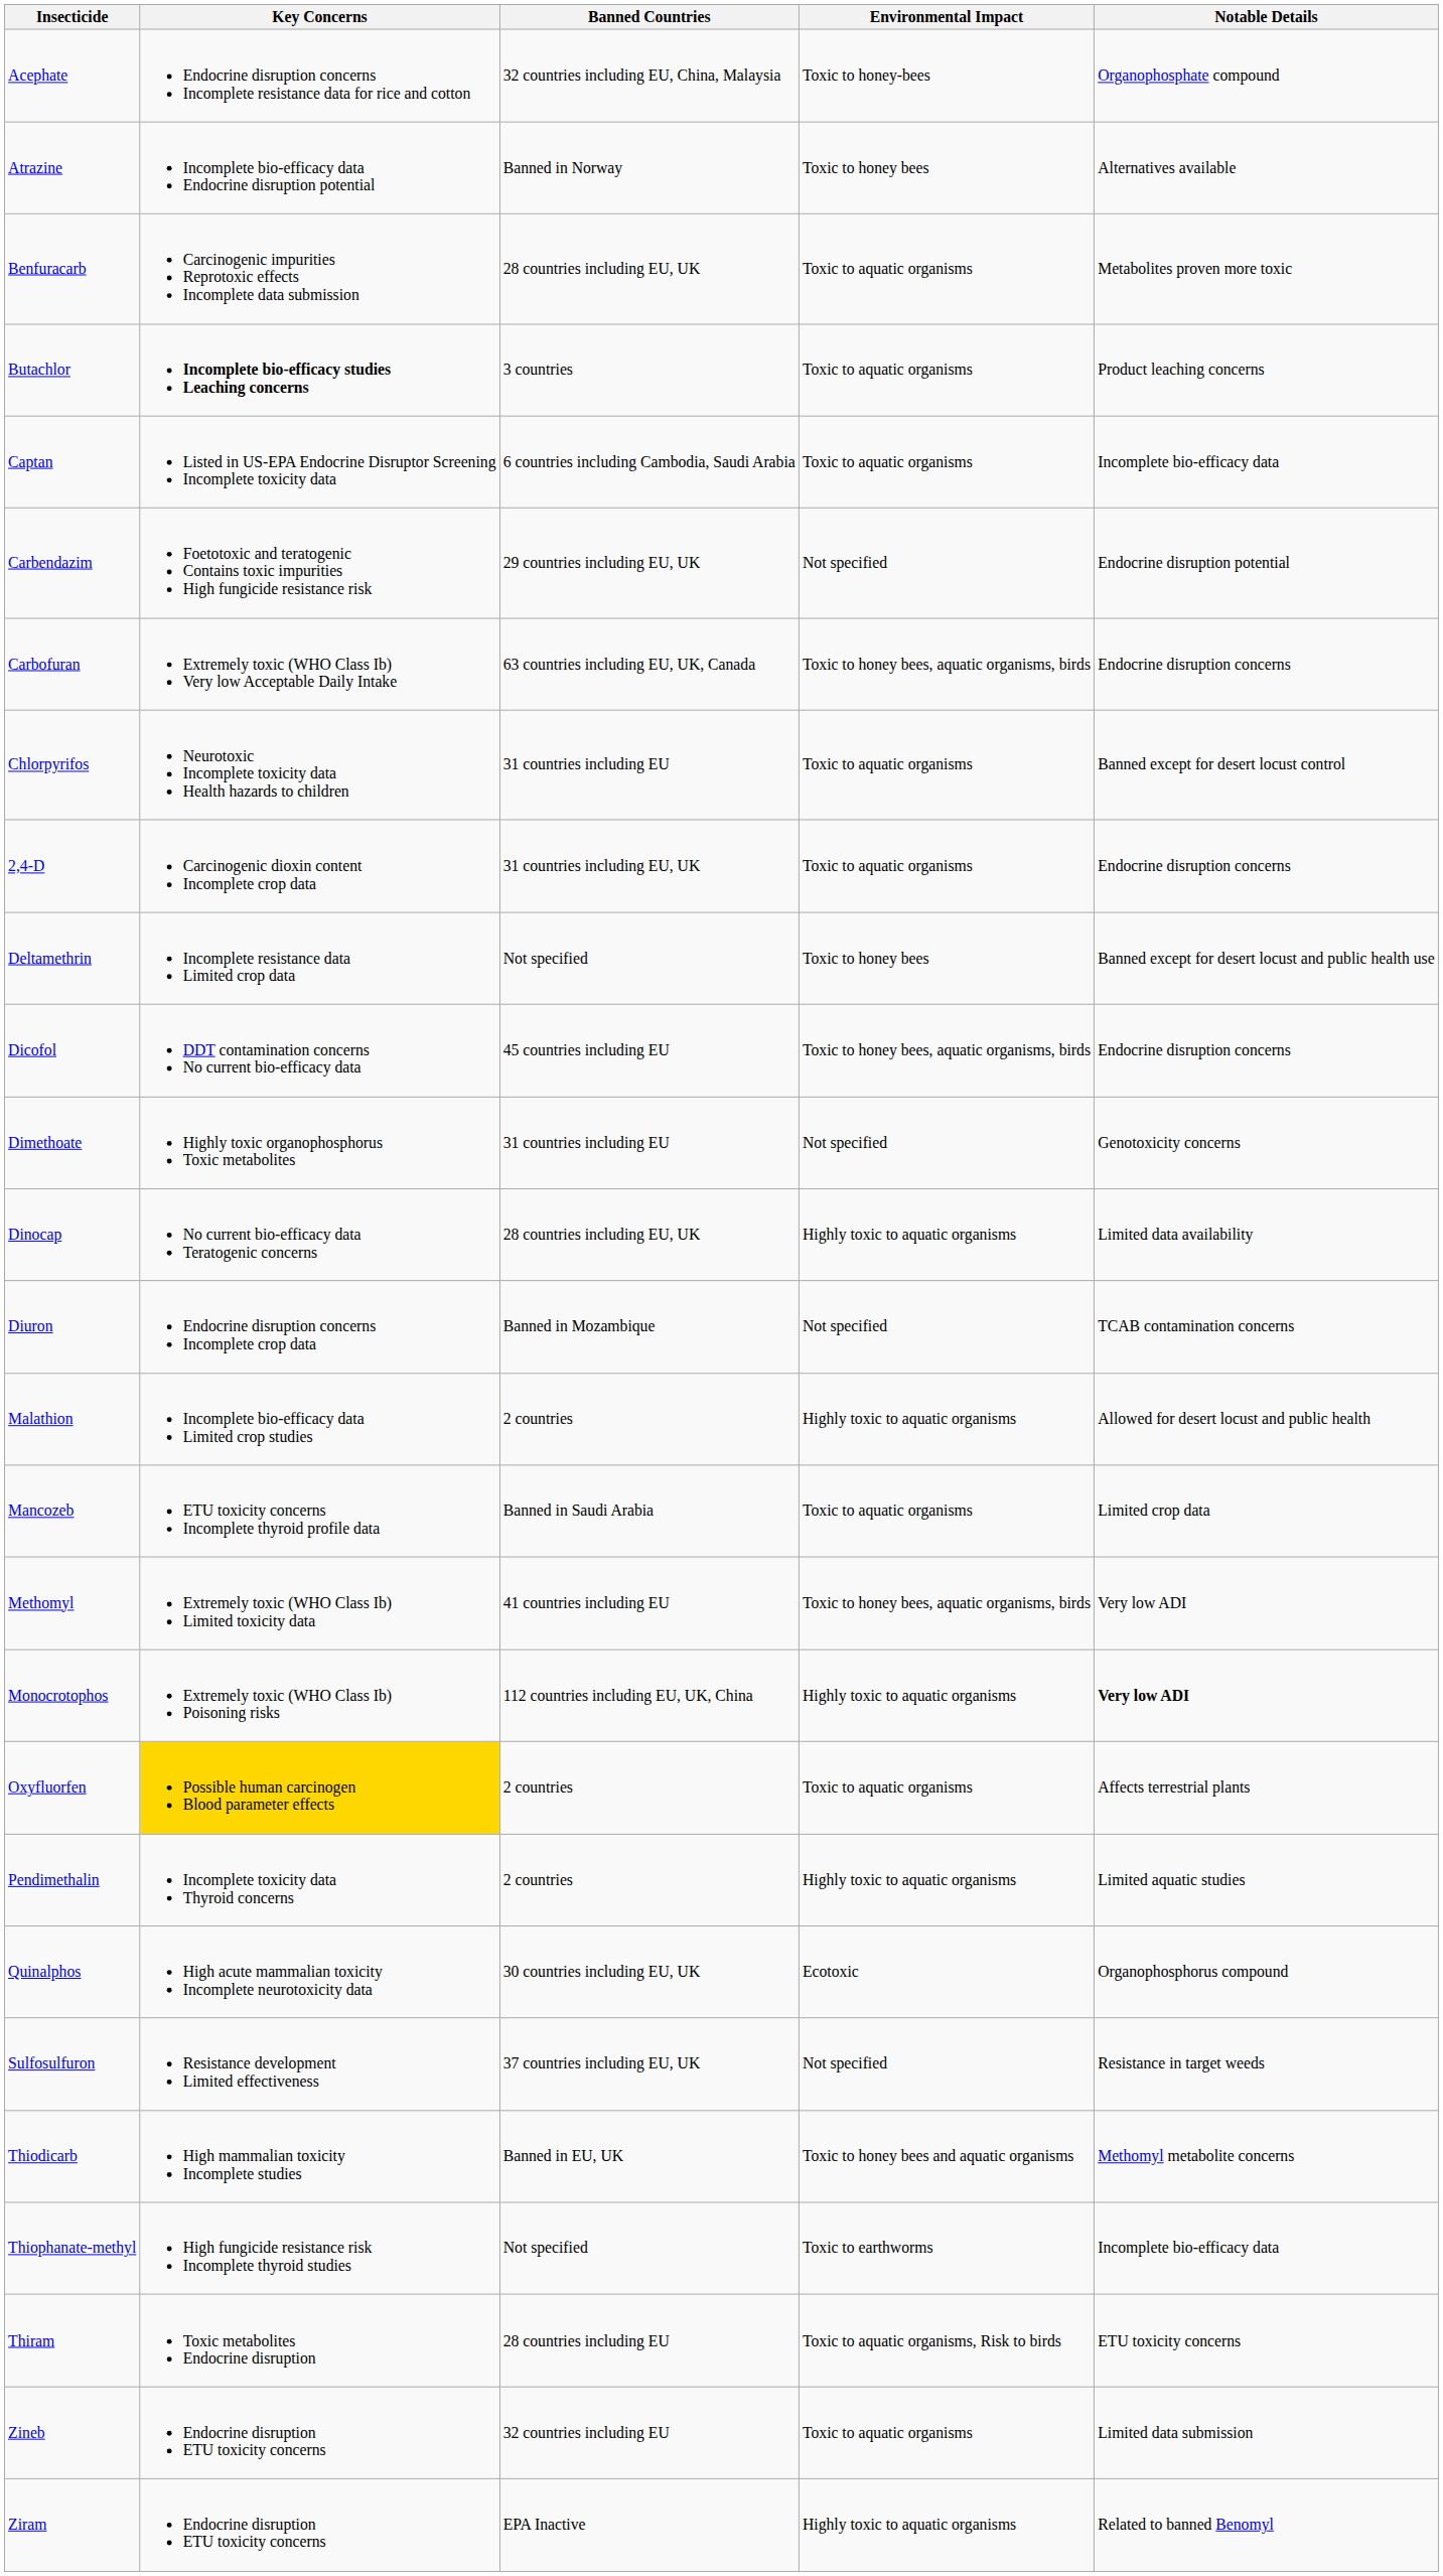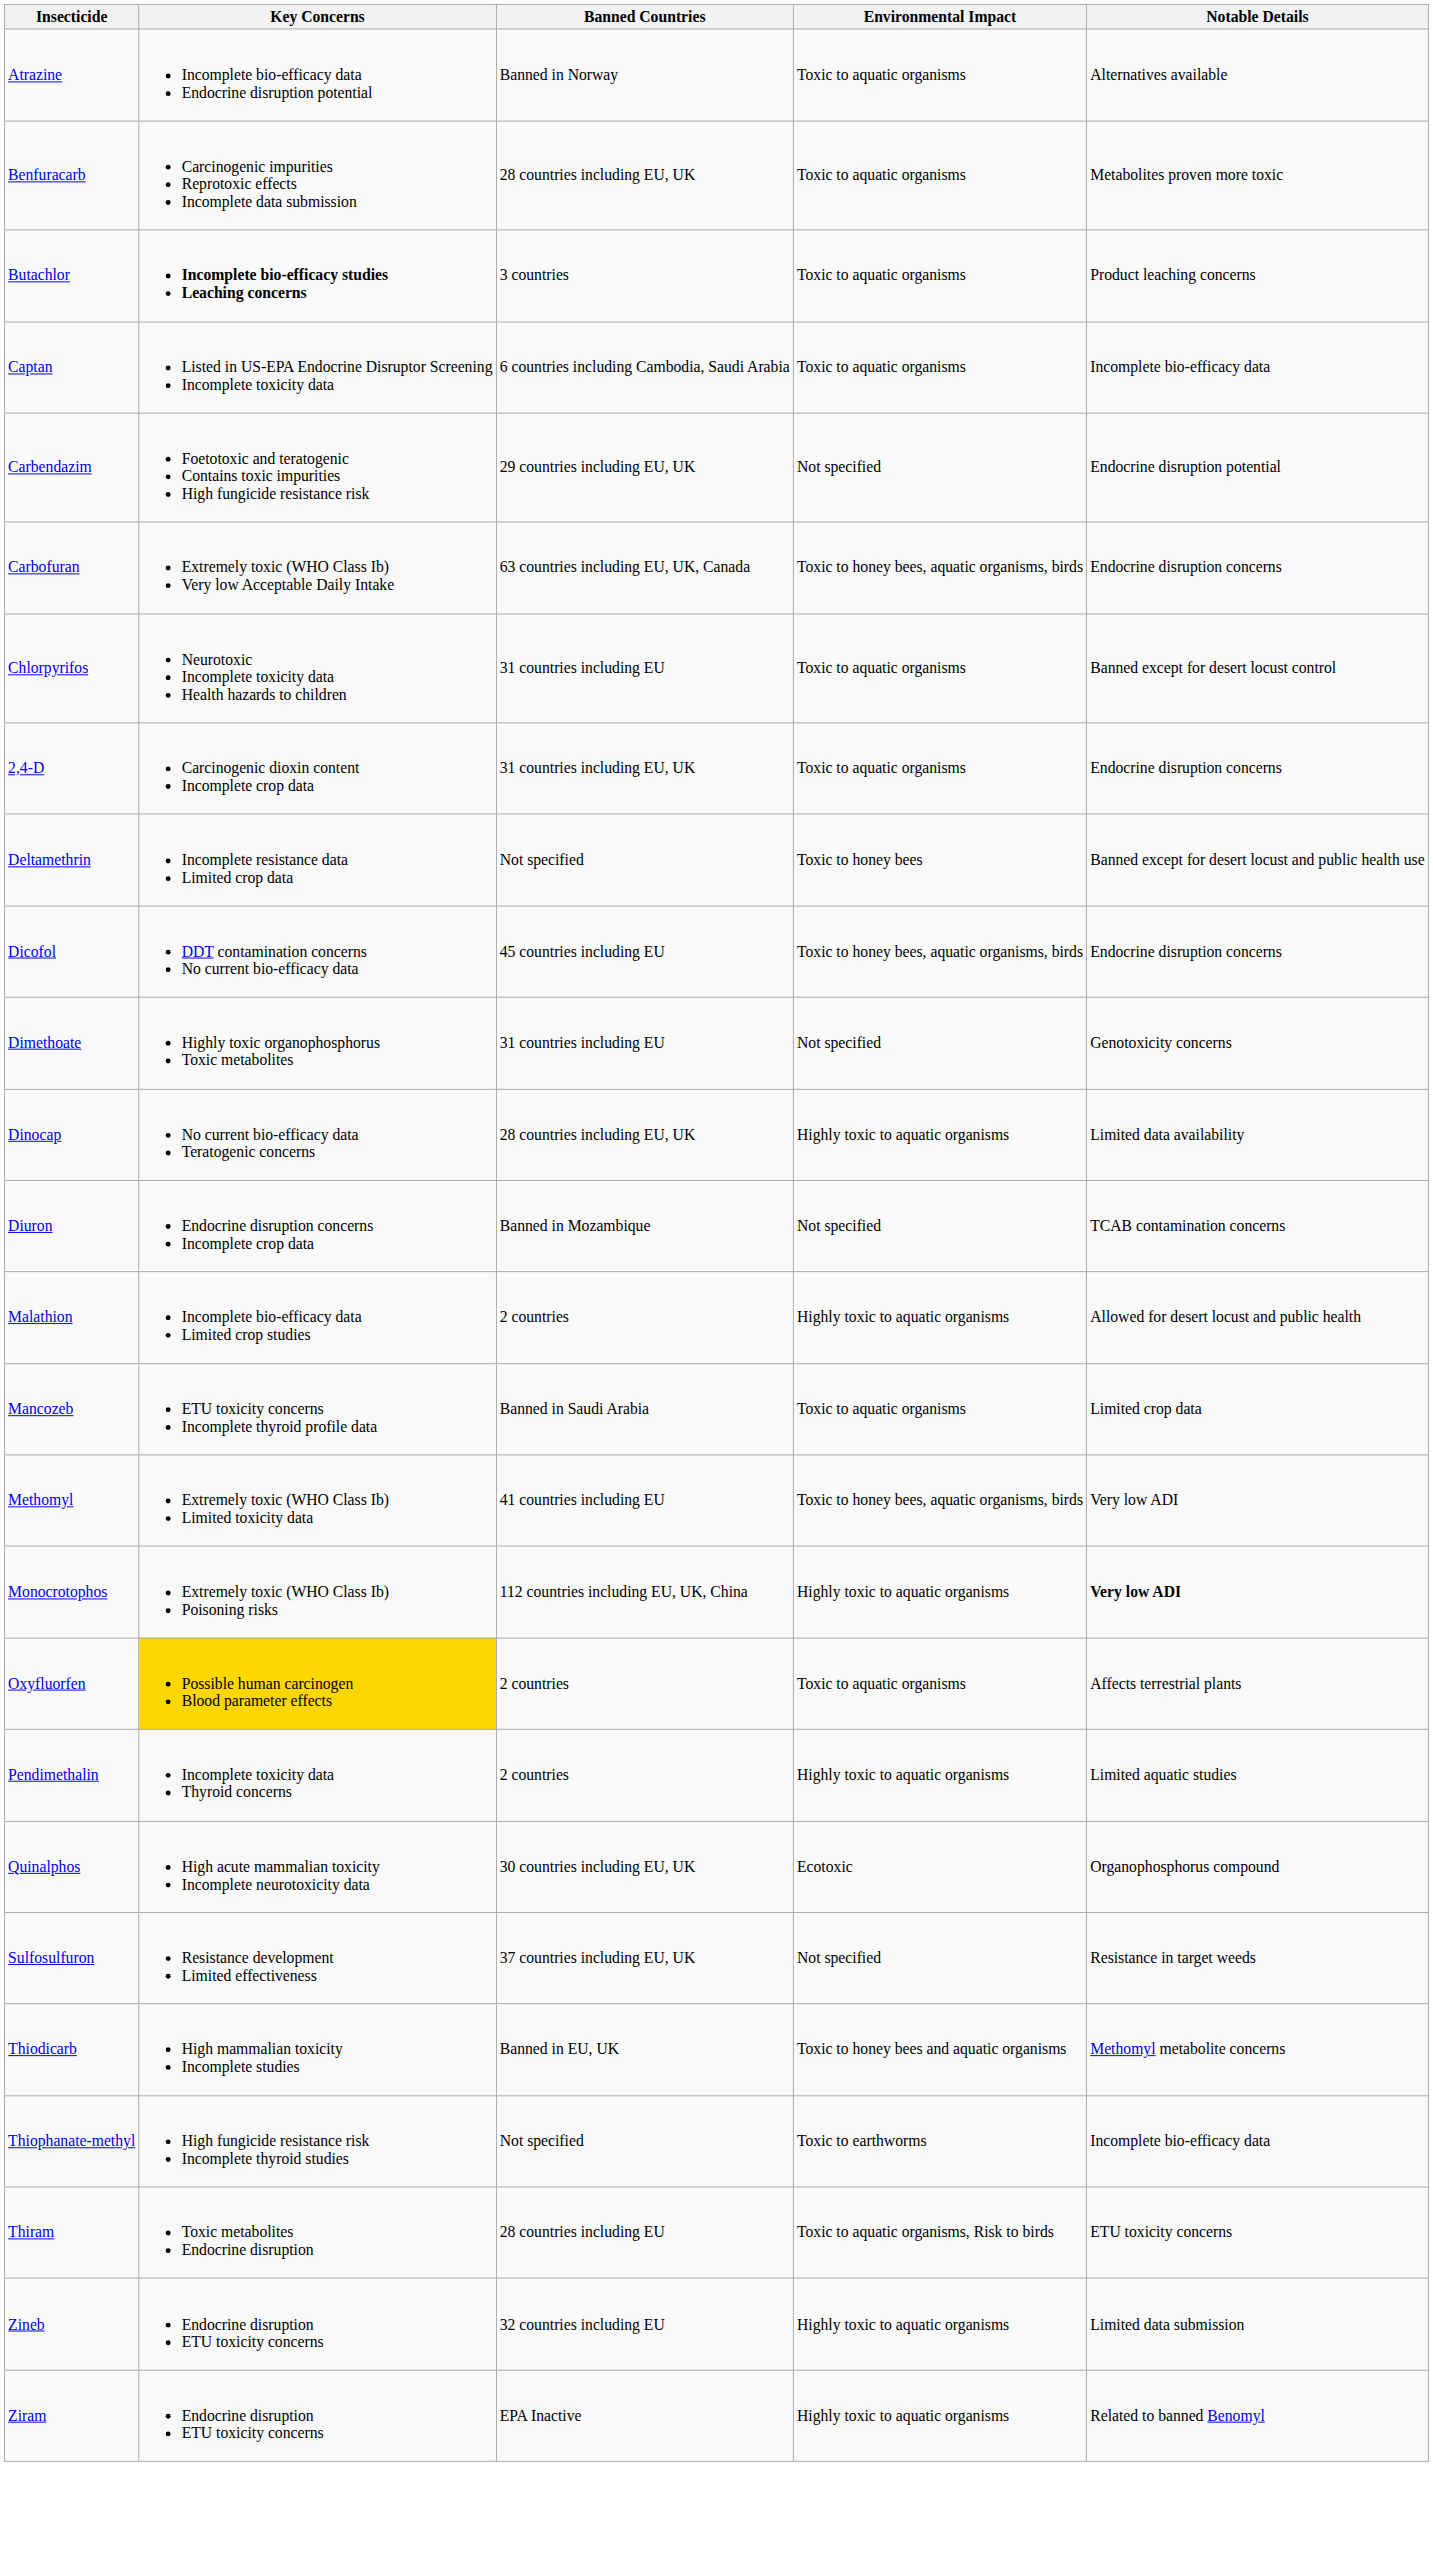 <table class="wikitable sortable">
 <tr>
 <th>Insecticide</th>
 <th>Key Concerns</th>
 <th>Banned Countries</th>
 <th>Environmental Impact</th>
 <th>Notable Details</th>
 </tr>
 <tr>
-<td><a href='#'>Acephate</a></td>
-<td><br><ul><li>Endocrine disruption concerns</li><li>Incomplete resistance data for rice and cotton</li></ul></td>
-<td>32 countries including EU, China, Malaysia</td>
-<td>Toxic to honey-bees</td>
-<td><a href='#'>Organophosphate</a> compound</td>
-</tr>
-<tr>
 <td><a href='#'>Atrazine</a></td>
 <td><br><ul><li>Incomplete bio-efficacy data</li><li>Endocrine disruption potential</li></ul></td>
 <td>Banned in Norway</td>
-<td>Toxic to honey bees</td>
+<td>Toxic to aquatic organisms</td>
 <td>Alternatives available</td>
 </tr>
 <tr>
 <td><a href='#'>Benfuracarb</a></td>
 <td><br><ul><li>Carcinogenic impurities</li><li>Reprotoxic effects</li><li>Incomplete data submission</li></ul></td>
 <td>28 countries including EU, UK</td>
 <td>Toxic to aquatic organisms</td>
 <td>Metabolites proven more toxic</td>
 </tr>
 <tr>
 <td><a href='#'>Butachlor</a></td>
 <td><strong><br><ul><li>Incomplete bio-efficacy studies</li><li>Leaching concerns</li></ul></strong></td>
 <td>3 countries</td>
 <td>Toxic to aquatic organisms</td>
 <td>Product leaching concerns</td>
 </tr>
 <tr>
 <td><a href='#'>Captan</a></td>
 <td><br><ul><li>Listed in US-EPA Endocrine Disruptor Screening</li><li>Incomplete toxicity data</li></ul></td>
 <td>6 countries including Cambodia, Saudi Arabia</td>
 <td>Toxic to aquatic organisms</td>
 <td>Incomplete bio-efficacy data</td>
 </tr>
 <tr>
 <td><a href='#'>Carbendazim</a></td>
 <td><br><ul><li>Foetotoxic and teratogenic</li><li>Contains toxic impurities</li><li>High fungicide resistance risk</li></ul></td>
 <td>29 countries including EU, UK</td>
 <td>Not specified</td>
 <td>Endocrine disruption potential</td>
 </tr>
 <tr>
 <td><a href='#'>Carbofuran</a></td>
 <td><br><ul><li>Extremely toxic (WHO Class Ib)</li><li>Very low Acceptable Daily Intake</li></ul></td>
 <td>63 countries including EU, UK, Canada</td>
 <td>Toxic to honey bees, aquatic organisms, birds</td>
 <td>Endocrine disruption concerns</td>
 </tr>
 <tr>
 <td><a href='#'>Chlorpyrifos</a></td>
 <td><br><ul><li>Neurotoxic</li><li>Incomplete toxicity data</li><li>Health hazards to children</li></ul></td>
 <td>31 countries including EU</td>
 <td>Toxic to aquatic organisms</td>
 <td>Banned except for desert locust control</td>
 </tr>
 <tr>
 <td><a href='#'>2,4-D</a></td>
 <td><br><ul><li>Carcinogenic dioxin content</li><li>Incomplete crop data</li></ul></td>
 <td>31 countries including EU, UK</td>
 <td>Toxic to aquatic organisms</td>
 <td>Endocrine disruption concerns</td>
 </tr>
 <tr>
 <td><a href='#'>Deltamethrin</a></td>
 <td><br><ul><li>Incomplete resistance data</li><li>Limited crop data</li></ul></td>
 <td>Not specified</td>
 <td>Toxic to honey bees</td>
 <td>Banned except for desert locust and public health use</td>
 </tr>
 <tr>
 <td><a href='#'>Dicofol</a></td>
 <td><br><ul><li><a href='#'>DDT</a> contamination concerns</li><li>No current bio-efficacy data</li></ul></td>
 <td>45 countries including EU</td>
 <td>Toxic to honey bees, aquatic organisms, birds</td>
 <td>Endocrine disruption concerns</td>
 </tr>
 <tr>
 <td><a href='#'>Dimethoate</a></td>
 <td><br><ul><li>Highly toxic organophosphorus</li><li>Toxic metabolites</li></ul></td>
 <td>31 countries including EU</td>
 <td>Not specified</td>
 <td>Genotoxicity concerns</td>
 </tr>
 <tr>
 <td><a href='#'>Dinocap</a></td>
 <td><br><ul><li>No current bio-efficacy data</li><li>Teratogenic concerns</li></ul></td>
 <td>28 countries including EU, UK</td>
 <td>Highly toxic to aquatic organisms</td>
 <td>Limited data availability</td>
 </tr>
 <tr>
 <td><a href='#'>Diuron</a></td>
 <td><br><ul><li>Endocrine disruption concerns</li><li>Incomplete crop data</li></ul></td>
 <td>Banned in Mozambique</td>
 <td>Not specified</td>
 <td>TCAB contamination concerns</td>
 </tr>
 <tr>
 <td><a href='#'>Malathion</a></td>
 <td><br><ul><li>Incomplete bio-efficacy data</li><li>Limited crop studies</li></ul></td>
 <td>2 countries</td>
 <td>Highly toxic to aquatic organisms</td>
 <td>Allowed for desert locust and public health</td>
 </tr>
 <tr>
 <td><a href='#'>Mancozeb</a></td>
 <td><br><ul><li>ETU toxicity concerns</li><li>Incomplete thyroid profile data</li></ul></td>
 <td>Banned in Saudi Arabia</td>
 <td>Toxic to aquatic organisms</td>
 <td>Limited crop data</td>
 </tr>
 <tr>
 <td><a href='#'>Methomyl</a></td>
 <td><br><ul><li>Extremely toxic (WHO Class Ib)</li><li>Limited toxicity data</li></ul></td>
 <td>41 countries including EU</td>
 <td>Toxic to honey bees, aquatic organisms, birds</td>
 <td>Very low ADI</td>
 </tr>
 <tr>
 <td><a href='#'>Monocrotophos</a></td>
 <td><br><ul><li>Extremely toxic (WHO Class Ib)</li><li>Poisoning risks</li></ul></td>
 <td>112 countries including EU, UK, China</td>
 <td>Highly toxic to aquatic organisms</td>
 <td><strong>Very low ADI</strong></td>
 </tr>
 <tr>
 <td><a href='#'>Oxyfluorfen</a></td>
 <td style="background: gold;"><br><ul><li>Possible human carcinogen</li><li>Blood parameter effects</li></ul></td>
 <td>2 countries</td>
 <td>Toxic to aquatic organisms</td>
 <td>Affects terrestrial plants</td>
 </tr>
 <tr>
 <td><a href='#'>Pendimethalin</a></td>
 <td><br><ul><li>Incomplete toxicity data</li><li>Thyroid concerns</li></ul></td>
 <td>2 countries</td>
 <td>Highly toxic to aquatic organisms</td>
 <td>Limited aquatic studies</td>
 </tr>
 <tr>
 <td><a href='#'>Quinalphos</a></td>
 <td><br><ul><li>High acute mammalian toxicity</li><li>Incomplete neurotoxicity data</li></ul></td>
 <td>30 countries including EU, UK</td>
 <td>Ecotoxic</td>
 <td>Organophosphorus compound</td>
 </tr>
 <tr>
 <td><a href='#'>Sulfosulfuron</a></td>
 <td><br><ul><li>Resistance development</li><li>Limited effectiveness</li></ul></td>
 <td>37 countries including EU, UK</td>
 <td>Not specified</td>
 <td>Resistance in target weeds</td>
 </tr>
 <tr>
 <td><a href='#'>Thiodicarb</a></td>
 <td><br><ul><li>High mammalian toxicity</li><li>Incomplete studies</li></ul></td>
 <td>Banned in EU, UK</td>
 <td>Toxic to honey bees and aquatic organisms</td>
 <td><a href='#'>Methomyl</a> metabolite concerns</td>
 </tr>
 <tr>
 <td><a href='#'>Thiophanate-methyl</a></td>
 <td><br><ul><li>High fungicide resistance risk</li><li>Incomplete thyroid studies</li></ul></td>
 <td>Not specified</td>
 <td>Toxic to earthworms</td>
 <td>Incomplete bio-efficacy data</td>
 </tr>
 <tr>
 <td><a href='#'>Thiram</a></td>
 <td><br><ul><li>Toxic metabolites</li><li>Endocrine disruption</li></ul></td>
 <td>28 countries including EU</td>
 <td>Toxic to aquatic organisms, Risk to birds</td>
 <td>ETU toxicity concerns</td>
 </tr>
 <tr>
 <td><a href='#'>Zineb</a></td>
 <td><br><ul><li>Endocrine disruption</li><li>ETU toxicity concerns</li></ul></td>
 <td>32 countries including EU</td>
-<td>Toxic to aquatic organisms</td>
+<td>Highly toxic to aquatic organisms</td>
 <td>Limited data submission</td>
 </tr>
 <tr>
 <td><a href='#'>Ziram</a></td>
 <td><br><ul><li>Endocrine disruption</li><li>ETU toxicity concerns</li></ul></td>
 <td>EPA Inactive</td>
 <td>Highly toxic to aquatic organisms</td>
 <td>Related to banned <a href='#'>Benomyl</a></td>
 </tr>
 </table>
